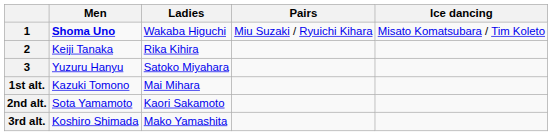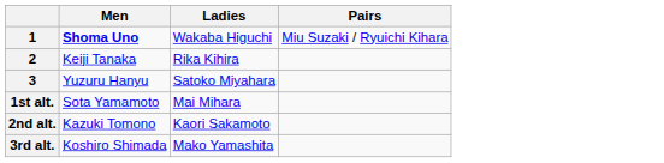 <table class="wikitable">
 <tr>
 <th></th>
 <th>Men</th>
 <th>Ladies</th>
 <th>Pairs</th>
-<th>Ice dancing</th>
 </tr>
 <tr>
 <th>1</th>
 <td><strong><a href='#'>Shoma Uno</a></strong></td>
 <td><a href='#'>Wakaba Higuchi</a></td>
 <td><a href='#'>Miu Suzaki</a> / <a href='#'>Ryuichi Kihara</a></td>
-<td><a href='#'>Misato Komatsubara</a> / <a href='#'>Tim Koleto</a></td>
 </tr>
 <tr>
 <th>2</th>
 <td><a href='#'>Keiji Tanaka</a></td>
 <td><a href='#'>Rika Kihira</a></td>
-<td></td>
 <td></td>
 </tr>
 <tr>
 <th>3</th>
 <td><a href='#'>Yuzuru Hanyu</a></td>
 <td><a href='#'>Satoko Miyahara</a></td>
 <td></td>
-<td></td>
 </tr>
 <tr>
 <th>1st alt.</th>
-<td><a href='#'>Kazuki Tomono</a></td>
+<td><a href='#'>Sota Yamamoto</a></td>
 <td><a href='#'>Mai Mihara</a></td>
-<td></td>
 <td></td>
 </tr>
 <tr>
 <th>2nd alt.</th>
-<td><a href='#'>Sota Yamamoto</a></td>
+<td><a href='#'>Kazuki Tomono</a></td>
 <td><a href='#'>Kaori Sakamoto</a></td>
-<td></td>
 <td></td>
 </tr>
 <tr>
 <th>3rd alt.</th>
 <td><a href='#'>Koshiro Shimada</a></td>
 <td><a href='#'>Mako Yamashita</a></td>
 <td></td>
-<td></td>
 </tr>
 </table>
